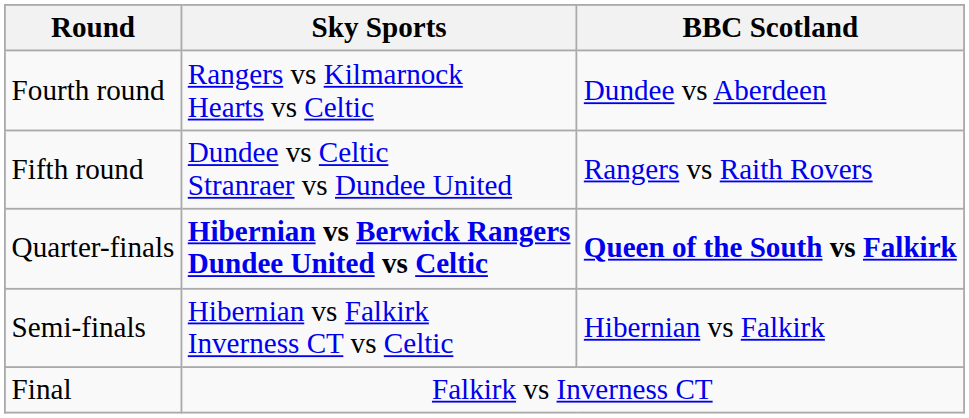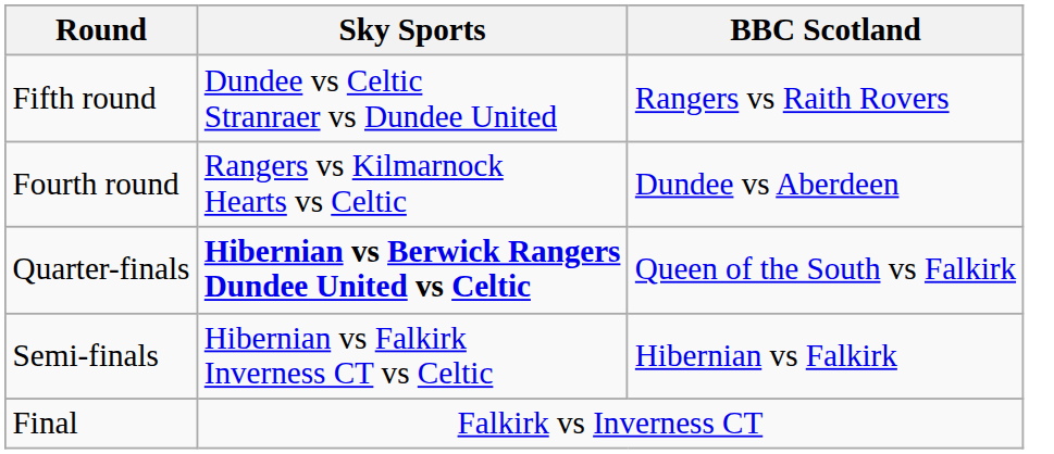 <table class="wikitable">
 <tr>
 <th>Round</th>
 <th>Sky Sports</th>
 <th>BBC Scotland</th>
 </tr>
 <tr>
+<td>Fifth round</td>
+<td><a href='#'>Dundee</a> vs <a href='#'>Celtic</a><br><a href='#'>Stranraer</a> vs <a href='#'>Dundee United</a></td>
+<td><a href='#'>Rangers</a> vs <a href='#'>Raith Rovers</a></td>
+</tr>
+<tr>
 <td>Fourth round</td>
 <td><a href='#'>Rangers</a> vs <a href='#'>Kilmarnock</a><br><a href='#'>Hearts</a> vs <a href='#'>Celtic</a></td>
 <td><a href='#'>Dundee</a> vs <a href='#'>Aberdeen</a></td>
 </tr>
 <tr>
-<td>Fifth round</td>
-<td><a href='#'>Dundee</a> vs <a href='#'>Celtic</a><br><a href='#'>Stranraer</a> vs <a href='#'>Dundee United</a></td>
-<td><a href='#'>Rangers</a> vs <a href='#'>Raith Rovers</a></td>
-</tr>
-<tr>
 <td>Quarter-finals</td>
 <td><strong><a href='#'>Hibernian</a> vs <a href='#'>Berwick Rangers</a><br><a href='#'>Dundee United</a> vs <a href='#'>Celtic</a></strong></td>
-<td><strong><a href='#'>Queen of the South</a> vs <a href='#'>Falkirk</a></strong></td>
+<td><a href='#'>Queen of the South</a> vs <a href='#'>Falkirk</a></td>
 </tr>
 <tr>
 <td>Semi-finals</td>
 <td><a href='#'>Hibernian</a> vs <a href='#'>Falkirk</a><br><a href='#'>Inverness CT</a> vs <a href='#'>Celtic</a></td>
 <td><a href='#'>Hibernian</a> vs <a href='#'>Falkirk</a></td>
 </tr>
 <tr>
 <td>Final</td>
 <td colspan=2 align=center><a href='#'>Falkirk</a> vs <a href='#'>Inverness CT</a></td>
 </tr>
 </table>
